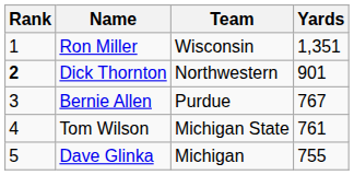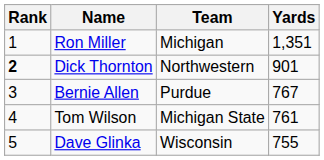 <table class="wikitable" style="font-size: 90%">
 <tr>
 <th>Rank</th>
 <th>Name</th>
 <th>Team</th>
 <th>Yards</th>
 </tr>
 <tr>
 <td>1</td>
 <td><a href='#'>Ron Miller</a></td>
-<td>Wisconsin</td>
+<td>Michigan</td>
 <td>1,351</td>
 </tr>
 <tr>
 <td><strong>2</strong></td>
 <td><a href='#'>Dick Thornton</a></td>
 <td>Northwestern</td>
 <td>901</td>
 </tr>
 <tr>
 <td>3</td>
 <td><a href='#'>Bernie Allen</a></td>
 <td>Purdue</td>
 <td>767</td>
 </tr>
 <tr>
 <td>4</td>
 <td>Tom Wilson</td>
 <td>Michigan State</td>
 <td>761</td>
 </tr>
 <tr>
 <td>5</td>
 <td><a href='#'>Dave Glinka</a></td>
-<td>Michigan</td>
+<td>Wisconsin</td>
 <td>755</td>
 </tr>
 </table>
